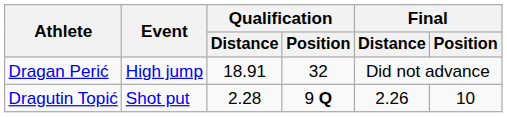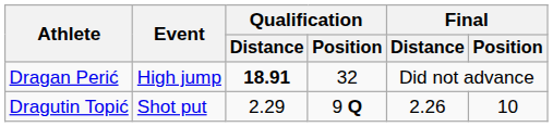 <table class=wikitable style="font-size:90%">
 <tr>
 <th rowspan="2">Athlete</th>
 <th rowspan="2">Event</th>
 <th colspan="2">Qualification</th>
 <th colspan="2">Final</th>
 </tr>
 <tr style="font-size:95%">
 <th>Distance</th>
 <th>Position</th>
 <th>Distance</th>
 <th>Position</th>
 </tr>
 <tr align=center>
 <td align=left><a href='#'>Dragan Perić</a></td>
 <td align=left><a href='#'>High jump</a></td>
-<td>18.91</td>
+<td><strong>18.91</strong></td>
 <td>32</td>
 <td colspan=2>Did not advance</td>
 </tr>
 <tr align=center>
 <td align=left><a href='#'>Dragutin Topić</a></td>
 <td align=left><a href='#'>Shot put</a></td>
-<td>2.28</td>
+<td>2.29</td>
 <td>9 <strong>Q</strong></td>
 <td>2.26</td>
 <td>10</td>
 </tr>
 </table>
